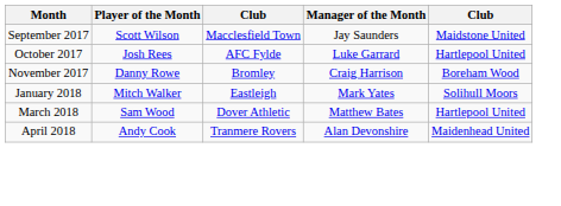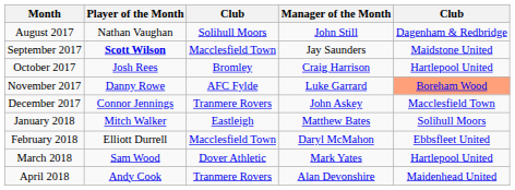 <table class=wikitable style="text-align:center">
 <tr>
 <th>Month</th>
 <th>Player of the Month</th>
 <th>Club</th>
 <th>Manager of the Month</th>
 <th>Club</th>
 </tr>
 <tr>
+<td>August 2017</td>
+<td>Nathan Vaughan</td>
+<td><a href='#'>Solihull Moors</a></td>
+<td><a href='#'>John Still</a></td>
+<td><a href='#'>Dagenham & Redbridge</a></td>
+</tr>
+<tr>
 <td>September 2017</td>
-<td><a href='#'>Scott Wilson</a></td>
+<td><strong><a href='#'>Scott Wilson</a></strong></td>
 <td><a href='#'>Macclesfield Town</a></td>
 <td>Jay Saunders</td>
 <td><a href='#'>Maidstone United</a></td>
 </tr>
 <tr>
 <td>October 2017</td>
 <td><a href='#'>Josh Rees</a></td>
-<td><a href='#'>AFC Fylde</a></td>
-<td><a href='#'>Luke Garrard</a></td>
+<td><a href='#'>Bromley</a></td>
+<td><a href='#'>Craig Harrison</a></td>
 <td><a href='#'>Hartlepool United</a></td>
 </tr>
 <tr>
 <td>November 2017</td>
 <td><a href='#'>Danny Rowe</a></td>
-<td><a href='#'>Bromley</a></td>
-<td><a href='#'>Craig Harrison</a></td>
-<td><a href='#'>Boreham Wood</a></td>
+<td><a href='#'>AFC Fylde</a></td>
+<td><a href='#'>Luke Garrard</a></td>
+<td style="background: lightsalmon;"><a href='#'>Boreham Wood</a></td>
+</tr>
+<tr>
+<td>December 2017</td>
+<td><a href='#'>Connor Jennings</a></td>
+<td><a href='#'>Tranmere Rovers</a></td>
+<td><a href='#'>John Askey</a></td>
+<td><a href='#'>Macclesfield Town</a></td>
 </tr>
 <tr>
 <td>January 2018</td>
 <td><a href='#'>Mitch Walker</a></td>
 <td><a href='#'>Eastleigh</a></td>
-<td><a href='#'>Mark Yates</a></td>
+<td><a href='#'>Matthew Bates</a></td>
 <td><a href='#'>Solihull Moors</a></td>
+</tr>
+<tr>
+<td>February 2018</td>
+<td>Elliott Durrell</td>
+<td><a href='#'>Macclesfield Town</a></td>
+<td><a href='#'>Daryl McMahon</a></td>
+<td><a href='#'>Ebbsfleet United</a></td>
 </tr>
 <tr>
 <td>March 2018</td>
 <td><a href='#'>Sam Wood</a></td>
 <td><a href='#'>Dover Athletic</a></td>
-<td><a href='#'>Matthew Bates</a></td>
+<td><a href='#'>Mark Yates</a></td>
 <td><a href='#'>Hartlepool United</a></td>
 </tr>
 <tr>
 <td>April 2018</td>
 <td><a href='#'>Andy Cook</a></td>
 <td><a href='#'>Tranmere Rovers</a></td>
 <td><a href='#'>Alan Devonshire</a></td>
 <td><a href='#'>Maidenhead United</a></td>
 </tr>
 </table>
